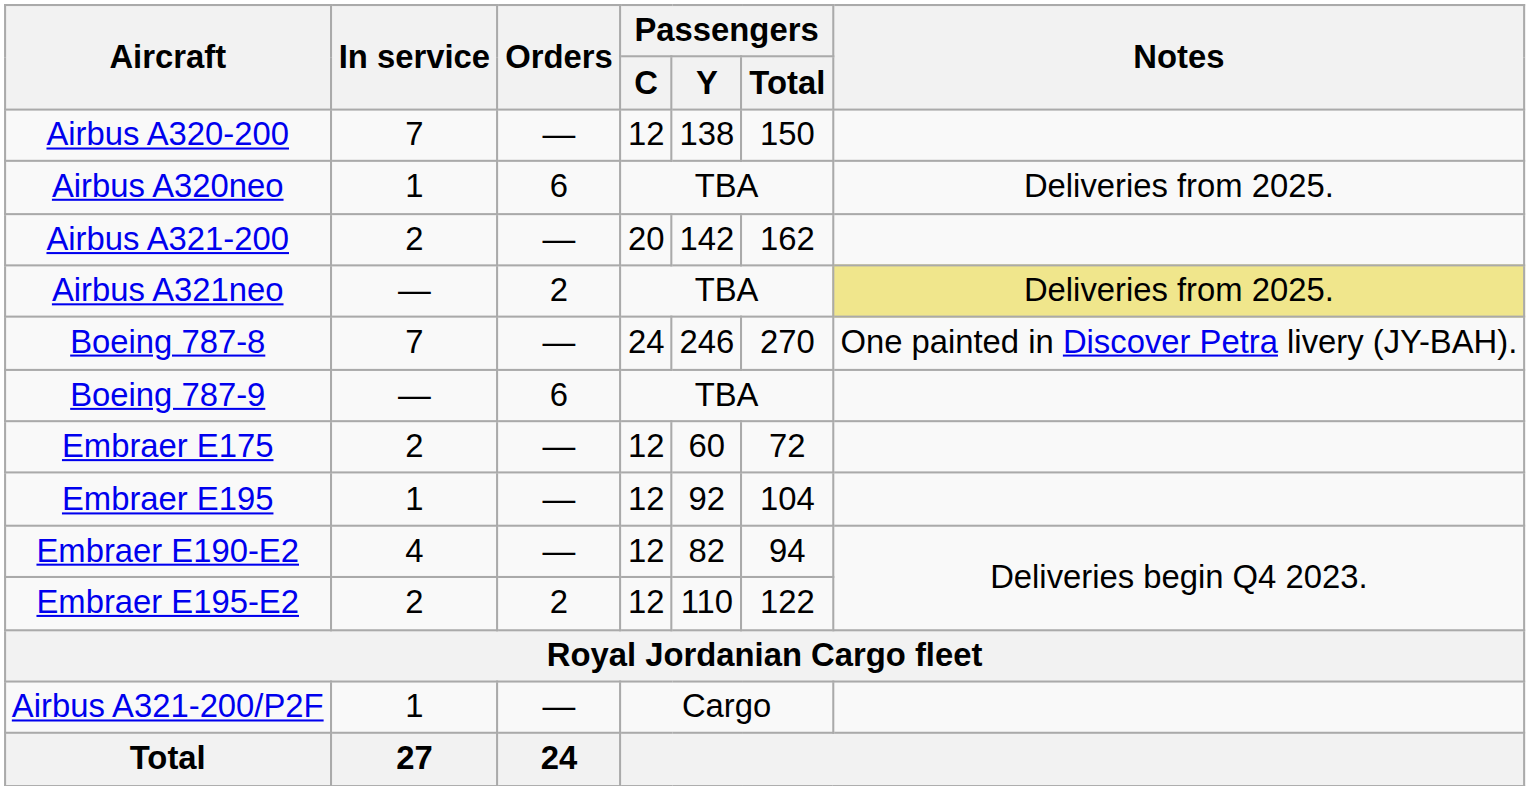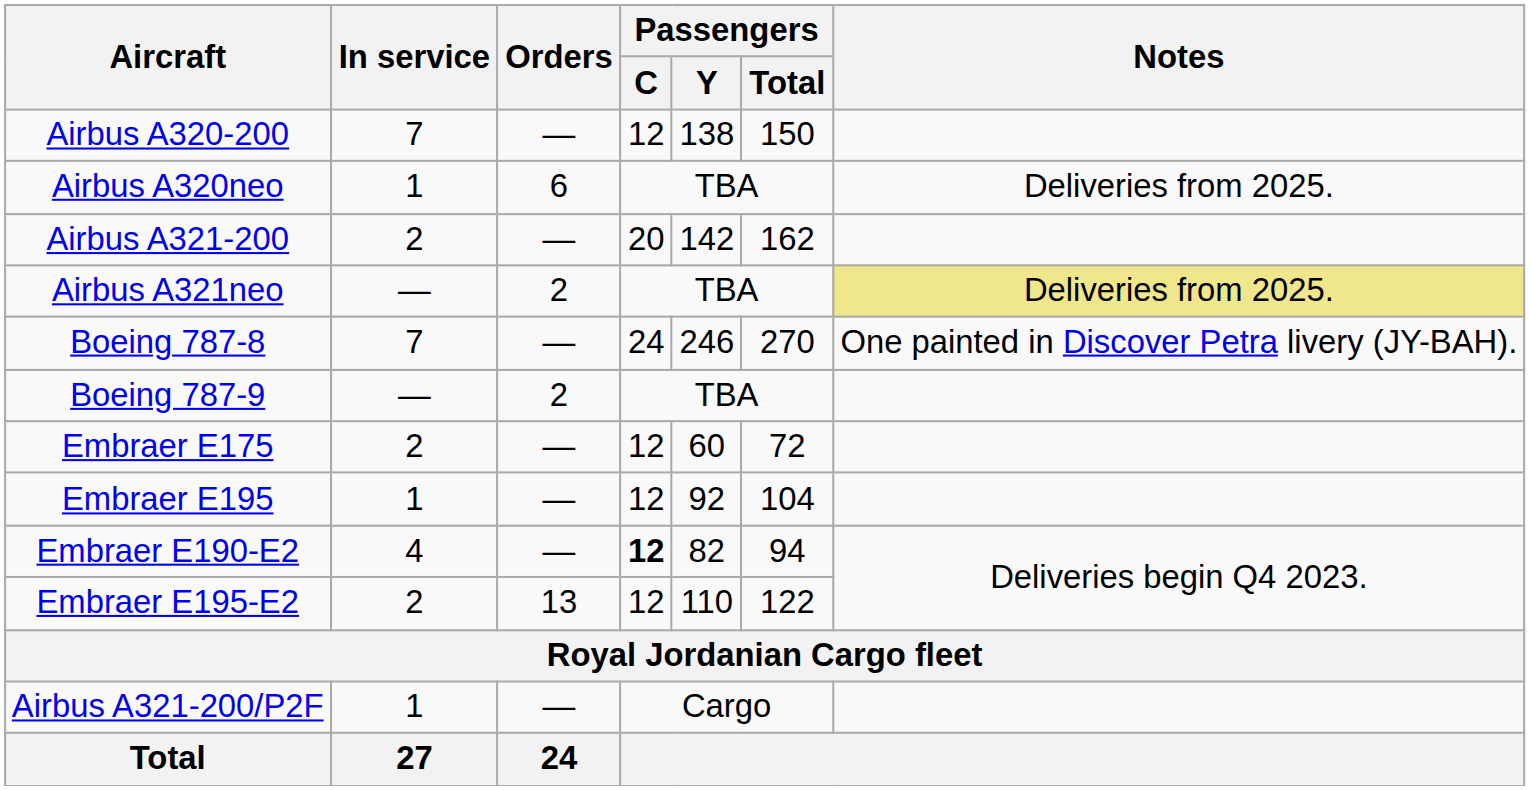 <table class="wikitable" style="margin:1em auto; text-align:center;">
 <tr>
 <th rowspan="2">Aircraft</th>
 <th rowspan="2">In service</th>
 <th rowspan="2">Orders</th>
 <th colspan="3">Passengers</th>
 <th rowspan="2">Notes</th>
 </tr>
 <tr>
 <th><abbr>C</abbr></th>
 <th><abbr>Y</abbr></th>
 <th>Total</th>
 </tr>
 <tr>
 <td><a href='#'>Airbus A320-200</a></td>
 <td>7</td>
 <td>—</td>
 <td>12</td>
 <td>138</td>
 <td>150</td>
 <td></td>
 </tr>
 <tr>
 <td><a href='#'>Airbus A320neo</a></td>
 <td>1</td>
 <td>6</td>
 <td colspan="3"><abbr>TBA</abbr></td>
 <td>Deliveries from 2025.</td>
 </tr>
 <tr>
 <td><a href='#'>Airbus A321-200</a></td>
 <td>2</td>
 <td>—</td>
 <td>20</td>
 <td>142</td>
 <td>162</td>
 <td></td>
 </tr>
 <tr>
 <td><a href='#'>Airbus A321neo</a></td>
 <td>—</td>
 <td>2</td>
 <td colspan="3"><abbr>TBA</abbr></td>
 <td style="background: khaki;">Deliveries from 2025.</td>
 </tr>
 <tr>
 <td><a href='#'>Boeing 787-8</a></td>
 <td>7</td>
 <td>—</td>
 <td>24</td>
 <td>246</td>
 <td>270</td>
 <td>One painted in <a href='#'>Discover Petra</a> livery (JY-BAH).</td>
 </tr>
 <tr>
 <td><a href='#'>Boeing 787-9</a></td>
 <td>—</td>
-<td>6</td>
+<td>2</td>
 <td colspan="3"><abbr>TBA</abbr></td>
 <td></td>
 </tr>
 <tr>
 <td><a href='#'>Embraer E175</a></td>
 <td>2</td>
 <td>—</td>
 <td>12</td>
 <td>60</td>
 <td>72</td>
 <td></td>
 </tr>
 <tr>
 <td><a href='#'>Embraer E195</a></td>
 <td>1</td>
 <td>—</td>
 <td>12</td>
 <td>92</td>
 <td>104</td>
 <td></td>
 </tr>
 <tr>
 <td><a href='#'>Embraer E190-E2</a></td>
 <td>4</td>
 <td>—</td>
-<td>12</td>
+<td><strong>12</strong></td>
 <td>82</td>
 <td>94</td>
 <td rowspan="2">Deliveries begin Q4 2023.</td>
 </tr>
 <tr>
 <td><a href='#'>Embraer E195-E2</a></td>
 <td>2</td>
-<td>2</td>
+<td>13</td>
 <td>12</td>
 <td>110</td>
 <td>122</td>
 </tr>
 <tr>
 <th scope="row" colspan="7">Royal Jordanian Cargo fleet</th>
 </tr>
 <tr>
 <td><a href='#'>Airbus A321-200/P2F</a></td>
 <td>1</td>
 <td>—</td>
 <td colspan="3"><abbr>Cargo</abbr></td>
 <td></td>
 </tr>
 <tr>
 <th>Total</th>
 <th>27</th>
 <th>24</th>
 <th colspan="4"></th>
 </tr>
 </table>
